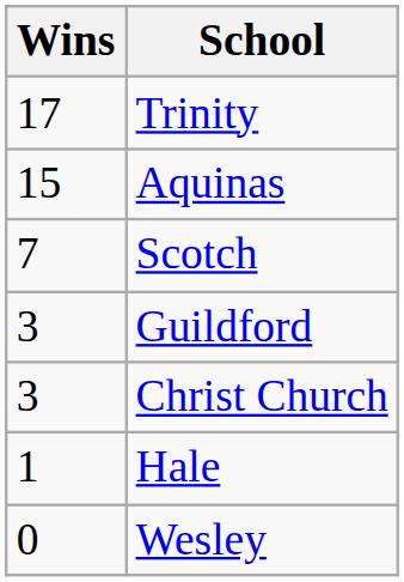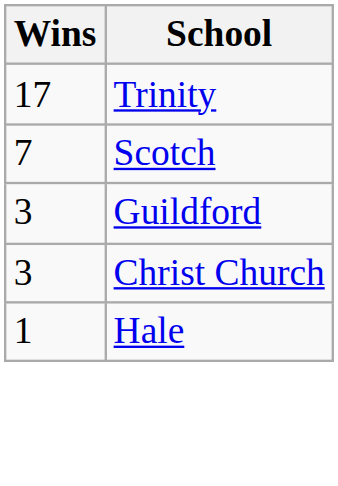 <table class="wikitable">
 <tr>
 <th>Wins</th>
 <th>School</th>
 </tr>
 <tr>
 <td>17</td>
 <td><a href='#'>Trinity</a></td>
-</tr>
-<tr>
-<td>15</td>
-<td><a href='#'>Aquinas</a></td>
 </tr>
 <tr>
 <td>7</td>
 <td><a href='#'>Scotch</a></td>
 </tr>
 <tr>
 <td>3</td>
 <td><a href='#'>Guildford</a></td>
 </tr>
 <tr>
 <td>3</td>
 <td><a href='#'>Christ Church</a></td>
 </tr>
 <tr>
 <td>1</td>
 <td><a href='#'>Hale</a></td>
 </tr>
-<tr>
-<td>0</td>
-<td><a href='#'>Wesley</a></td>
-</tr>
 </table>
